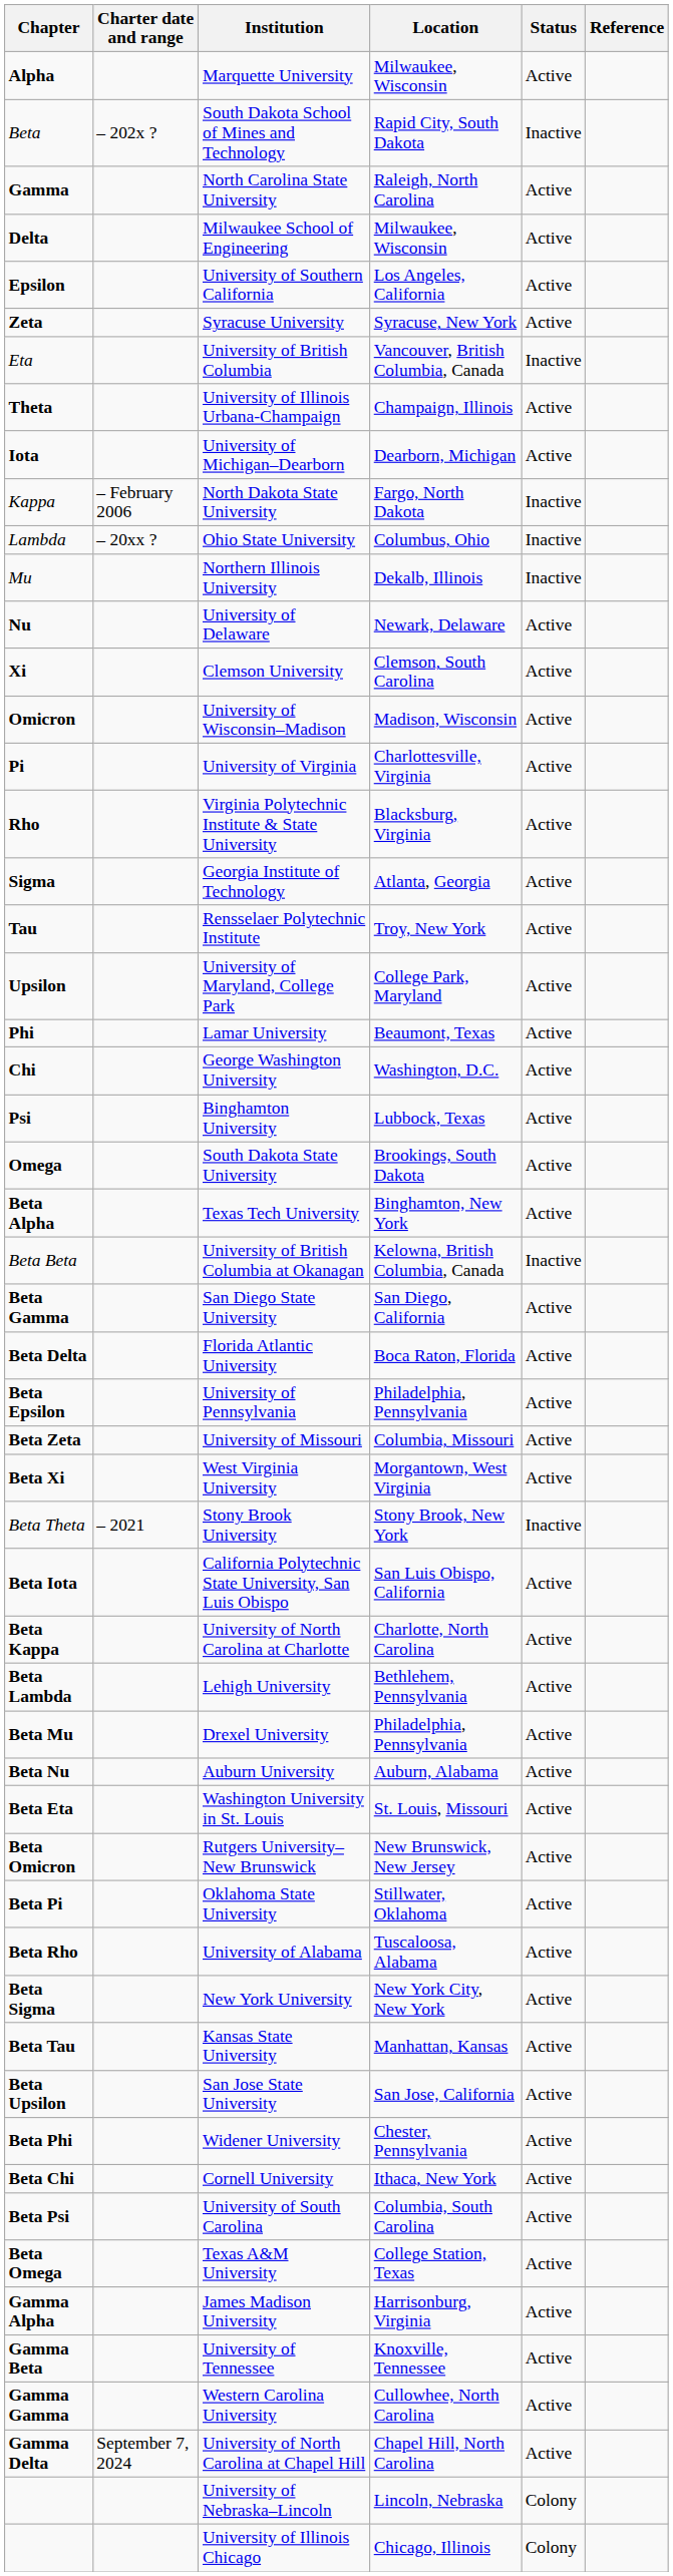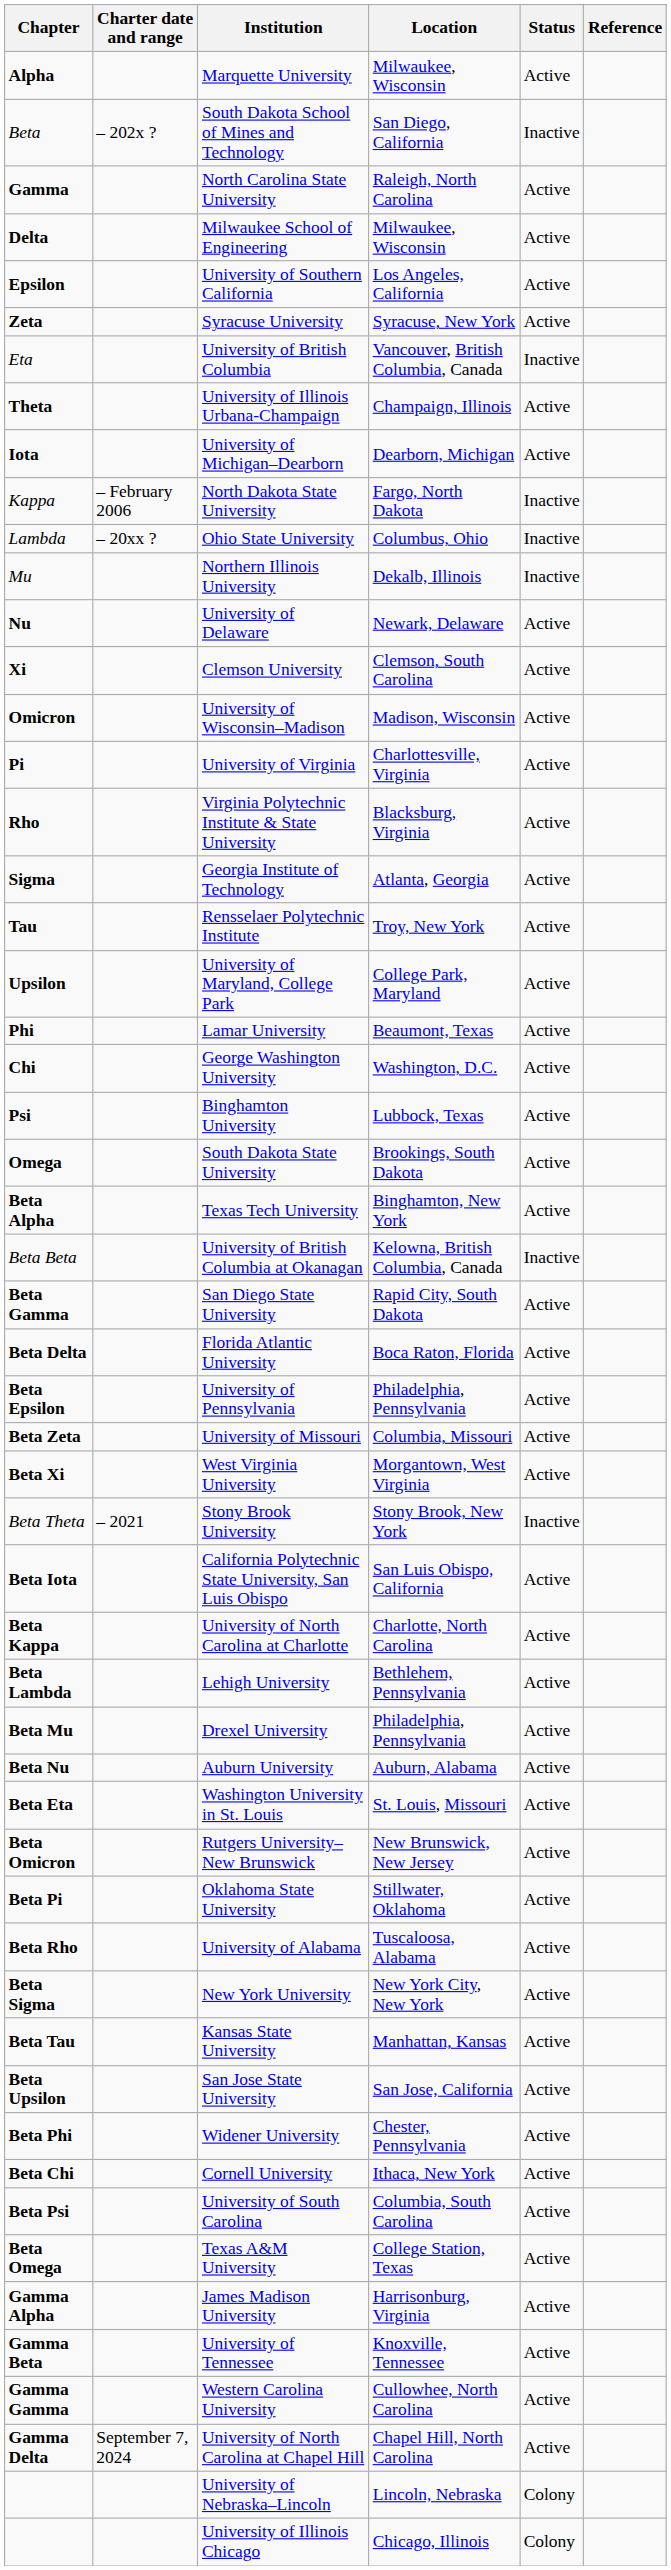 <table class="wikitable sortable" border="1">
 <tr>
 <th>Chapter</th>
 <th>Charter date and range</th>
 <th>Institution</th>
 <th>Location</th>
 <th>Status</th>
 <th>Reference</th>
 </tr>
 <tr>
 <td><strong>Alpha</strong></td>
 <td></td>
 <td><a href='#'>Marquette University</a></td>
 <td><a href='#'>Milwaukee</a>, <a href='#'>Wisconsin</a></td>
 <td>Active</td>
 <td></td>
 </tr>
 <tr>
 <td><em>Beta</em></td>
 <td> – 202x ?</td>
 <td><a href='#'>South Dakota School of Mines and Technology</a></td>
-<td><a href='#'>Rapid City, South Dakota</a></td>
+<td><a href='#'>San Diego</a>, <a href='#'>California</a></td>
 <td>Inactive</td>
 <td></td>
 </tr>
 <tr>
 <td><strong>Gamma</strong></td>
 <td></td>
 <td><a href='#'>North Carolina State University</a></td>
 <td><a href='#'>Raleigh, North Carolina</a></td>
 <td>Active</td>
 <td></td>
 </tr>
 <tr>
 <td><strong>Delta</strong></td>
 <td></td>
 <td><a href='#'>Milwaukee School of Engineering</a></td>
 <td><a href='#'>Milwaukee</a>, <a href='#'>Wisconsin</a></td>
 <td>Active</td>
 <td></td>
 </tr>
 <tr>
 <td><strong>Epsilon</strong></td>
 <td></td>
 <td><a href='#'>University of Southern California</a></td>
 <td><a href='#'>Los Angeles, California</a></td>
 <td>Active</td>
 <td></td>
 </tr>
 <tr>
 <td><strong>Zeta</strong></td>
 <td></td>
 <td><a href='#'>Syracuse University</a></td>
 <td><a href='#'>Syracuse, New York</a></td>
 <td>Active</td>
 <td></td>
 </tr>
 <tr>
 <td><em>Eta</em></td>
 <td></td>
 <td><a href='#'>University of British Columbia</a></td>
 <td><a href='#'>Vancouver</a>, <a href='#'>British Columbia</a>, Canada</td>
 <td>Inactive</td>
 <td></td>
 </tr>
 <tr>
 <td><strong>Theta</strong></td>
 <td></td>
 <td><a href='#'>University of Illinois Urbana-Champaign</a></td>
 <td><a href='#'>Champaign, Illinois</a></td>
 <td>Active</td>
 <td></td>
 </tr>
 <tr>
 <td><strong>Iota</strong></td>
 <td></td>
 <td><a href='#'>University of Michigan–Dearborn</a></td>
 <td><a href='#'>Dearborn, Michigan</a></td>
 <td>Active</td>
 <td></td>
 </tr>
 <tr>
 <td><em>Kappa</em></td>
 <td> – February 2006</td>
 <td><a href='#'>North Dakota State University</a></td>
 <td><a href='#'>Fargo, North Dakota</a></td>
 <td>Inactive</td>
 <td></td>
 </tr>
 <tr>
 <td><em>Lambda</em></td>
 <td> – 20xx ?</td>
 <td><a href='#'>Ohio State University</a></td>
 <td><a href='#'>Columbus, Ohio</a></td>
 <td>Inactive</td>
 <td></td>
 </tr>
 <tr>
 <td><em>Mu</em></td>
 <td></td>
 <td><a href='#'>Northern Illinois University</a></td>
 <td><a href='#'>Dekalb, Illinois</a></td>
 <td>Inactive</td>
 <td></td>
 </tr>
 <tr>
 <td><strong>Nu</strong></td>
 <td></td>
 <td><a href='#'>University of Delaware</a></td>
 <td><a href='#'>Newark, Delaware</a></td>
 <td>Active</td>
 <td></td>
 </tr>
 <tr>
 <td><strong>Xi</strong></td>
 <td></td>
 <td><a href='#'>Clemson University</a></td>
 <td><a href='#'>Clemson, South Carolina</a></td>
 <td>Active</td>
 <td></td>
 </tr>
 <tr>
 <td><strong>Omicron</strong></td>
 <td></td>
 <td><a href='#'>University of Wisconsin–Madison</a></td>
 <td><a href='#'>Madison, Wisconsin</a></td>
 <td>Active</td>
 <td></td>
 </tr>
 <tr>
 <td><strong>Pi</strong></td>
 <td></td>
 <td><a href='#'>University of Virginia</a></td>
 <td><a href='#'>Charlottesville, Virginia</a></td>
 <td>Active</td>
 <td></td>
 </tr>
 <tr>
 <td><strong>Rho</strong></td>
 <td></td>
 <td><a href='#'>Virginia Polytechnic Institute & State University</a></td>
 <td><a href='#'>Blacksburg, Virginia</a></td>
 <td>Active</td>
 <td></td>
 </tr>
 <tr>
 <td><strong>Sigma</strong></td>
 <td></td>
 <td><a href='#'>Georgia Institute of Technology</a></td>
 <td><a href='#'>Atlanta</a>, <a href='#'>Georgia</a></td>
 <td>Active</td>
 <td></td>
 </tr>
 <tr>
 <td><strong>Tau</strong></td>
 <td></td>
 <td><a href='#'>Rensselaer Polytechnic Institute</a></td>
 <td><a href='#'>Troy, New York</a></td>
 <td>Active</td>
 <td></td>
 </tr>
 <tr>
 <td><strong>Upsilon</strong></td>
 <td></td>
 <td><a href='#'>University of Maryland, College Park</a></td>
 <td><a href='#'>College Park, Maryland</a></td>
 <td>Active</td>
 <td></td>
 </tr>
 <tr>
 <td><strong>Phi</strong></td>
 <td></td>
 <td><a href='#'>Lamar University</a></td>
 <td><a href='#'>Beaumont, Texas</a></td>
 <td>Active</td>
 <td></td>
 </tr>
 <tr>
 <td><strong>Chi</strong></td>
 <td></td>
 <td><a href='#'>George Washington University</a></td>
 <td><a href='#'>Washington, D.C.</a></td>
 <td>Active</td>
 <td></td>
 </tr>
 <tr>
 <td><strong>Psi</strong></td>
 <td></td>
 <td><a href='#'>Binghamton University</a></td>
 <td><a href='#'>Lubbock, Texas</a></td>
 <td>Active</td>
 <td></td>
 </tr>
 <tr>
 <td><strong>Omega</strong></td>
 <td></td>
 <td><a href='#'>South Dakota State University</a></td>
 <td><a href='#'>Brookings, South Dakota</a></td>
 <td>Active</td>
 <td></td>
 </tr>
 <tr>
 <td><strong>Beta Alpha</strong></td>
 <td></td>
 <td><a href='#'>Texas Tech University</a></td>
 <td><a href='#'>Binghamton, New York</a></td>
 <td>Active</td>
 <td></td>
 </tr>
 <tr>
 <td><em>Beta Beta</em></td>
 <td></td>
 <td><a href='#'>University of British Columbia at Okanagan</a></td>
 <td><a href='#'>Kelowna, British Columbia</a>, Canada</td>
 <td>Inactive</td>
 <td></td>
 </tr>
 <tr>
 <td><strong>Beta Gamma</strong></td>
 <td></td>
 <td><a href='#'>San Diego State University</a></td>
-<td><a href='#'>San Diego</a>, <a href='#'>California</a></td>
+<td><a href='#'>Rapid City, South Dakota</a></td>
 <td>Active</td>
 <td></td>
 </tr>
 <tr>
 <td><strong>Beta Delta</strong></td>
 <td></td>
 <td><a href='#'>Florida Atlantic University</a></td>
 <td><a href='#'>Boca Raton, Florida</a></td>
 <td>Active</td>
 <td></td>
 </tr>
 <tr>
 <td><strong>Beta Epsilon</strong></td>
 <td></td>
 <td><a href='#'>University of Pennsylvania</a></td>
 <td><a href='#'>Philadelphia</a>, <a href='#'>Pennsylvania</a></td>
 <td>Active</td>
 <td></td>
 </tr>
 <tr>
 <td><strong>Beta Zeta</strong></td>
 <td></td>
 <td><a href='#'>University of Missouri</a></td>
 <td><a href='#'>Columbia, Missouri</a></td>
 <td>Active</td>
 <td></td>
 </tr>
 <tr>
 <td><strong>Beta Xi</strong></td>
 <td></td>
 <td><a href='#'>West Virginia University</a></td>
 <td><a href='#'>Morgantown, West Virginia</a></td>
 <td>Active</td>
 <td></td>
 </tr>
 <tr>
 <td><em>Beta Theta</em></td>
 <td> – 2021</td>
 <td><a href='#'>Stony Brook University</a></td>
 <td><a href='#'>Stony Brook, New York</a></td>
 <td>Inactive</td>
 <td></td>
 </tr>
 <tr>
 <td><strong>Beta Iota</strong></td>
 <td></td>
 <td><a href='#'>California Polytechnic State University, San Luis Obispo</a></td>
 <td><a href='#'>San Luis Obispo, California</a></td>
 <td>Active</td>
 <td></td>
 </tr>
 <tr>
 <td><strong>Beta Kappa</strong></td>
 <td></td>
 <td><a href='#'>University of North Carolina at Charlotte</a></td>
 <td><a href='#'>Charlotte, North Carolina</a></td>
 <td>Active</td>
 <td></td>
 </tr>
 <tr>
 <td><strong>Beta Lambda</strong></td>
 <td></td>
 <td><a href='#'>Lehigh University</a></td>
 <td><a href='#'>Bethlehem, Pennsylvania</a></td>
 <td>Active</td>
 <td></td>
 </tr>
 <tr>
 <td><strong>Beta Mu</strong></td>
 <td></td>
 <td><a href='#'>Drexel University</a></td>
 <td><a href='#'>Philadelphia</a>, <a href='#'>Pennsylvania</a></td>
 <td>Active</td>
 <td></td>
 </tr>
 <tr>
 <td><strong>Beta Nu</strong></td>
 <td></td>
 <td><a href='#'>Auburn University</a></td>
 <td><a href='#'>Auburn, Alabama</a></td>
 <td>Active</td>
 <td></td>
 </tr>
 <tr>
 <td><strong>Beta Eta</strong></td>
 <td></td>
 <td><a href='#'>Washington University in St. Louis</a></td>
 <td><a href='#'>St. Louis</a>, <a href='#'>Missouri</a></td>
 <td>Active</td>
 <td></td>
 </tr>
 <tr>
 <td><strong>Beta Omicron</strong></td>
 <td></td>
 <td><a href='#'>Rutgers University–New Brunswick</a></td>
 <td><a href='#'>New Brunswick, New Jersey</a></td>
 <td>Active</td>
 <td></td>
 </tr>
 <tr>
 <td><strong>Beta Pi</strong></td>
 <td></td>
 <td><a href='#'>Oklahoma State University</a></td>
 <td><a href='#'>Stillwater, Oklahoma</a></td>
 <td>Active</td>
 <td></td>
 </tr>
 <tr>
 <td><strong>Beta Rho</strong></td>
 <td></td>
 <td><a href='#'>University of Alabama</a></td>
 <td><a href='#'>Tuscaloosa, Alabama</a></td>
 <td>Active</td>
 <td></td>
 </tr>
 <tr>
 <td><strong>Beta Sigma</strong></td>
 <td></td>
 <td><a href='#'>New York University</a></td>
 <td><a href='#'>New York City</a>, <a href='#'>New York</a></td>
 <td>Active</td>
 <td></td>
 </tr>
 <tr>
 <td><strong>Beta Tau</strong></td>
 <td></td>
 <td><a href='#'>Kansas State University</a></td>
 <td><a href='#'>Manhattan, Kansas</a></td>
 <td>Active</td>
 <td></td>
 </tr>
 <tr>
 <td><strong>Beta Upsilon</strong></td>
 <td></td>
 <td><a href='#'>San Jose State University</a></td>
 <td><a href='#'>San Jose, California</a></td>
 <td>Active</td>
 <td></td>
 </tr>
 <tr>
 <td><strong>Beta Phi</strong></td>
 <td></td>
 <td><a href='#'>Widener University</a></td>
 <td><a href='#'>Chester, Pennsylvania</a></td>
 <td>Active</td>
 <td></td>
 </tr>
 <tr>
 <td><strong>Beta Chi</strong></td>
 <td></td>
 <td><a href='#'>Cornell University</a></td>
 <td><a href='#'>Ithaca, New York</a></td>
 <td>Active</td>
 <td></td>
 </tr>
 <tr>
 <td><strong>Beta Psi</strong></td>
 <td></td>
 <td><a href='#'>University of South Carolina</a></td>
 <td><a href='#'>Columbia, South Carolina</a></td>
 <td>Active</td>
 <td></td>
 </tr>
 <tr>
 <td><strong>Beta Omega</strong></td>
 <td></td>
 <td><a href='#'>Texas A&M University</a></td>
 <td><a href='#'>College Station, Texas</a></td>
 <td>Active</td>
 <td></td>
 </tr>
 <tr>
 <td><strong>Gamma Alpha</strong></td>
 <td></td>
 <td><a href='#'>James Madison University</a></td>
 <td><a href='#'>Harrisonburg, Virginia</a></td>
 <td>Active</td>
 <td></td>
 </tr>
 <tr>
 <td><strong>Gamma Beta</strong></td>
 <td></td>
 <td><a href='#'>University of Tennessee</a></td>
 <td><a href='#'>Knoxville, Tennessee</a></td>
 <td>Active</td>
 <td></td>
 </tr>
 <tr>
 <td><strong>Gamma Gamma</strong></td>
 <td></td>
 <td><a href='#'>Western Carolina University</a></td>
 <td><a href='#'>Cullowhee, North Carolina</a></td>
 <td>Active</td>
 <td></td>
 </tr>
 <tr>
 <td><strong>Gamma Delta</strong></td>
 <td>September 7, 2024</td>
 <td><a href='#'>University of North Carolina at Chapel Hill</a></td>
 <td><a href='#'>Chapel Hill, North Carolina</a></td>
 <td>Active</td>
 <td></td>
 </tr>
 <tr>
 <td></td>
 <td></td>
 <td><a href='#'>University of Nebraska–Lincoln</a></td>
 <td><a href='#'>Lincoln, Nebraska</a></td>
 <td>Colony</td>
 <td></td>
 </tr>
 <tr>
 <td></td>
 <td></td>
 <td><a href='#'>University of Illinois Chicago</a></td>
 <td><a href='#'>Chicago, Illinois</a></td>
 <td>Colony</td>
 <td></td>
 </tr>
 </table>
